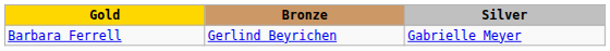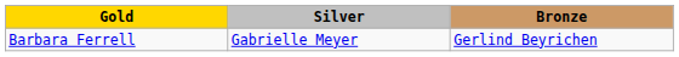 <table class="wikitable" style="text-align:left">
 <tr align="center">
 <td width=200 bgcolor=gold><strong>Gold</strong></td>
+<td width=200 bgcolor=silver><strong>Silver</strong></td>
 <td width=200 bgcolor=CC9966><strong>Bronze</strong></td>
-<td width=200 bgcolor=silver><strong>Silver</strong></td>
 </tr>
 <tr>
 <td><a href='#'>Barbara Ferrell</a><br><em></em></td>
+<td><a href='#'>Gabrielle Meyer</a><br><em></em></td>
 <td><a href='#'>Gerlind Beyrichen</a><br><em></em></td>
-<td><a href='#'>Gabrielle Meyer</a><br><em></em></td>
 </tr>
 </table>
